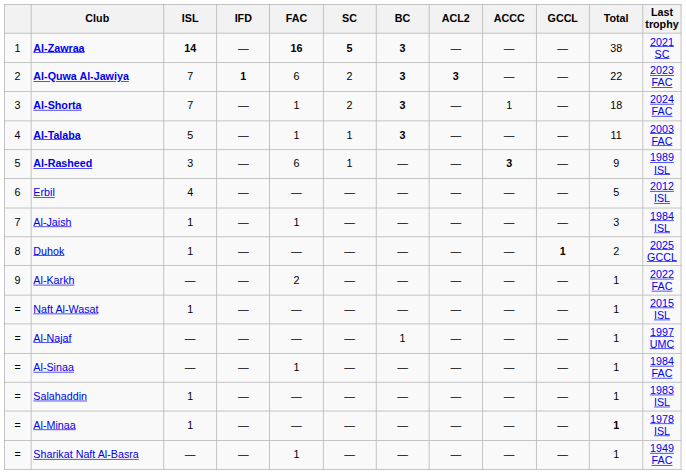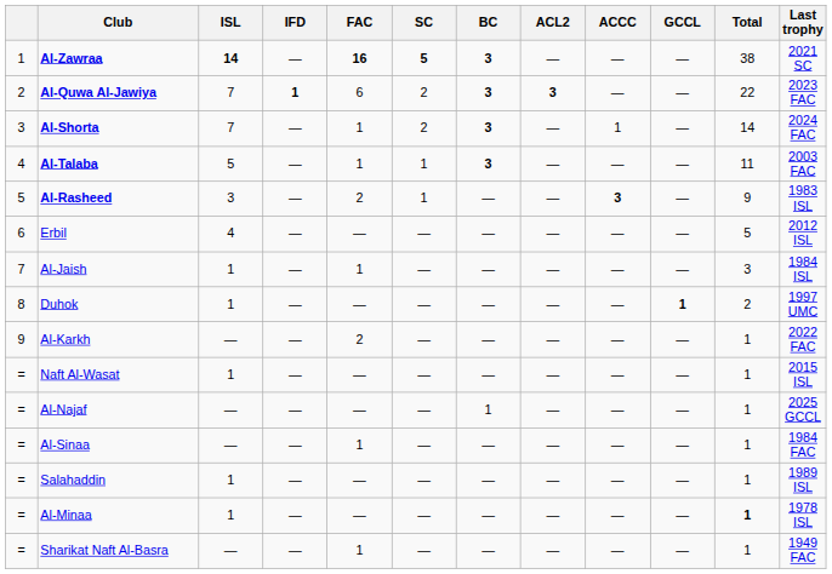 <table class="wikitable sortable" style="text-align: center;" width=80%>
 <tr>
 <th style="width:4%" class="unsortable"></th>
 <th style="width:20%">Club</th>
 <th style="width:8%">ISL</th>
 <th style="width:8%">IFD</th>
 <th style="width:8%">FAC</th>
 <th style="width:8%">SC</th>
 <th style="width:8%">BC</th>
 <th style="width:8%">ACL2</th>
 <th style="width:8%">ACCC</th>
 <th style="width:8%">GCCL</th>
 <th style="width:8%">Total</th>
 <th style="width:15%">Last trophy</th>
 </tr>
 <tr>
 <td>1</td>
 <td align=left><strong><a href='#'>Al-Zawraa</a></strong></td>
 <td><strong>14</strong></td>
 <td>—</td>
 <td><strong>16</strong></td>
 <td><strong>5</strong></td>
 <td><strong>3</strong></td>
 <td>—</td>
 <td>—</td>
 <td>—</td>
 <td>38</td>
 <td><a href='#'>2021 SC</a></td>
 </tr>
 <tr>
 <td>2</td>
 <td align=left><strong><a href='#'>Al-Quwa Al-Jawiya</a></strong></td>
 <td>7</td>
 <td><strong>1</strong></td>
 <td>6</td>
 <td>2</td>
 <td><strong>3</strong></td>
 <td><strong>3</strong></td>
 <td>—</td>
 <td>—</td>
 <td>22</td>
 <td><a href='#'>2023 FAC</a></td>
 </tr>
 <tr>
 <td>3</td>
 <td align=left><strong><a href='#'>Al-Shorta</a></strong></td>
 <td>7</td>
 <td>—</td>
 <td>1</td>
 <td>2</td>
 <td><strong>3</strong></td>
 <td>—</td>
 <td>1</td>
 <td>—</td>
-<td>18</td>
+<td>14</td>
 <td><a href='#'>2024 FAC</a></td>
 </tr>
 <tr>
 <td>4</td>
 <td align=left><strong><a href='#'>Al-Talaba</a></strong></td>
 <td>5</td>
 <td>—</td>
 <td>1</td>
 <td>1</td>
 <td><strong>3</strong></td>
 <td>—</td>
 <td>—</td>
 <td>—</td>
 <td>11</td>
 <td><a href='#'>2003 FAC</a></td>
 </tr>
 <tr>
 <td>5</td>
 <td align=left><strong><a href='#'>Al-Rasheed</a></strong></td>
 <td>3</td>
 <td>—</td>
-<td>6</td>
+<td>2</td>
 <td>1</td>
 <td>—</td>
 <td>—</td>
 <td><strong>3</strong></td>
 <td>—</td>
 <td>9</td>
-<td><a href='#'>1989 ISL</a></td>
+<td><a href='#'>1983 ISL</a></td>
 </tr>
 <tr>
 <td>6</td>
 <td align=left><a href='#'>Erbil</a></td>
 <td>4</td>
 <td>—</td>
 <td>—</td>
 <td>—</td>
 <td>—</td>
 <td>—</td>
 <td>—</td>
 <td>—</td>
 <td>5</td>
 <td><a href='#'>2012 ISL</a></td>
 </tr>
 <tr>
 <td>7</td>
 <td align=left><a href='#'>Al-Jaish</a></td>
 <td>1</td>
 <td>—</td>
 <td>1</td>
 <td>—</td>
 <td>—</td>
 <td>—</td>
 <td>—</td>
 <td>—</td>
 <td>3</td>
 <td><a href='#'>1984 ISL</a></td>
 </tr>
 <tr>
 <td>8</td>
 <td align=left><a href='#'>Duhok</a></td>
 <td>1</td>
 <td>—</td>
 <td>—</td>
 <td>—</td>
 <td>—</td>
 <td>—</td>
 <td>—</td>
 <td><strong>1</strong></td>
 <td>2</td>
-<td><a href='#'>2025 GCCL</a></td>
+<td><a href='#'>1997 UMC</a></td>
 </tr>
 <tr>
 <td>9</td>
 <td align=left><a href='#'>Al-Karkh</a></td>
 <td>—</td>
 <td>—</td>
 <td>2</td>
 <td>—</td>
 <td>—</td>
 <td>—</td>
 <td>—</td>
 <td>—</td>
 <td>1</td>
 <td><a href='#'>2022 FAC</a></td>
 </tr>
 <tr>
 <td>=</td>
 <td align=left><a href='#'>Naft Al-Wasat</a></td>
 <td>1</td>
 <td>—</td>
 <td>—</td>
 <td>—</td>
 <td>—</td>
 <td>—</td>
 <td>—</td>
 <td>—</td>
 <td>1</td>
 <td><a href='#'>2015 ISL</a></td>
 </tr>
 <tr>
 <td>=</td>
 <td align=left><a href='#'>Al-Najaf</a></td>
 <td>—</td>
 <td>—</td>
 <td>—</td>
 <td>—</td>
 <td>1</td>
 <td>—</td>
 <td>—</td>
 <td>—</td>
 <td>1</td>
-<td><a href='#'>1997 UMC</a></td>
+<td><a href='#'>2025 GCCL</a></td>
 </tr>
 <tr>
 <td>=</td>
 <td align=left><a href='#'>Al-Sinaa</a></td>
 <td>—</td>
 <td>—</td>
 <td>1</td>
 <td>—</td>
 <td>—</td>
 <td>—</td>
 <td>—</td>
 <td>—</td>
 <td>1</td>
 <td><a href='#'>1984 FAC</a></td>
 </tr>
 <tr>
 <td>=</td>
 <td align=left><a href='#'>Salahaddin</a></td>
 <td>1</td>
 <td>—</td>
 <td>—</td>
 <td>—</td>
 <td>—</td>
 <td>—</td>
 <td>—</td>
 <td>—</td>
 <td>1</td>
-<td><a href='#'>1983 ISL</a></td>
+<td><a href='#'>1989 ISL</a></td>
 </tr>
 <tr>
 <td>=</td>
 <td align=left><a href='#'>Al-Minaa</a></td>
 <td>1</td>
 <td>—</td>
 <td>—</td>
 <td>—</td>
 <td>—</td>
 <td>—</td>
 <td>—</td>
 <td>—</td>
 <td><strong>1</strong></td>
 <td><a href='#'>1978 ISL</a></td>
 </tr>
 <tr>
 <td>=</td>
 <td align=left><a href='#'>Sharikat Naft Al-Basra</a></td>
 <td>—</td>
 <td>—</td>
 <td>1</td>
 <td>—</td>
 <td>—</td>
 <td>—</td>
 <td>—</td>
 <td>—</td>
 <td>1</td>
 <td><a href='#'>1949 FAC</a></td>
 </tr>
 </table>
